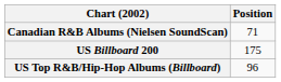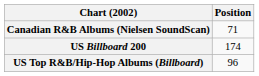 <table class="wikitable sortable plainrowheaders" style="text-align:center">
 <tr>
 <th scope="col">Chart (2002)</th>
 <th scope="col">Position</th>
 </tr>
 <tr>
 <th scope="row">Canadian R&B Albums (Nielsen SoundScan)</th>
 <td>71</td>
 </tr>
 <tr>
 <th scope="row">US <em>Billboard</em> 200</th>
-<td style="text-align:center;">175</td>
+<td style="text-align:center;">174</td>
 </tr>
 <tr>
 <th scope="row">US Top R&B/Hip-Hop Albums (<em>Billboard</em>)</th>
 <td style="text-align:center;">96</td>
 </tr>
 </table>
